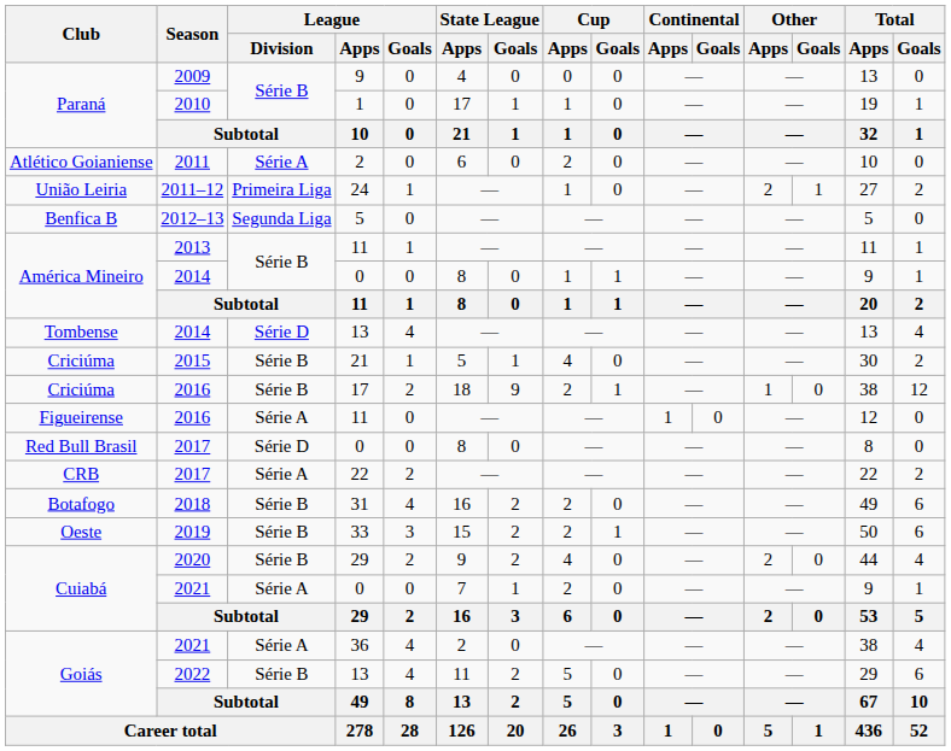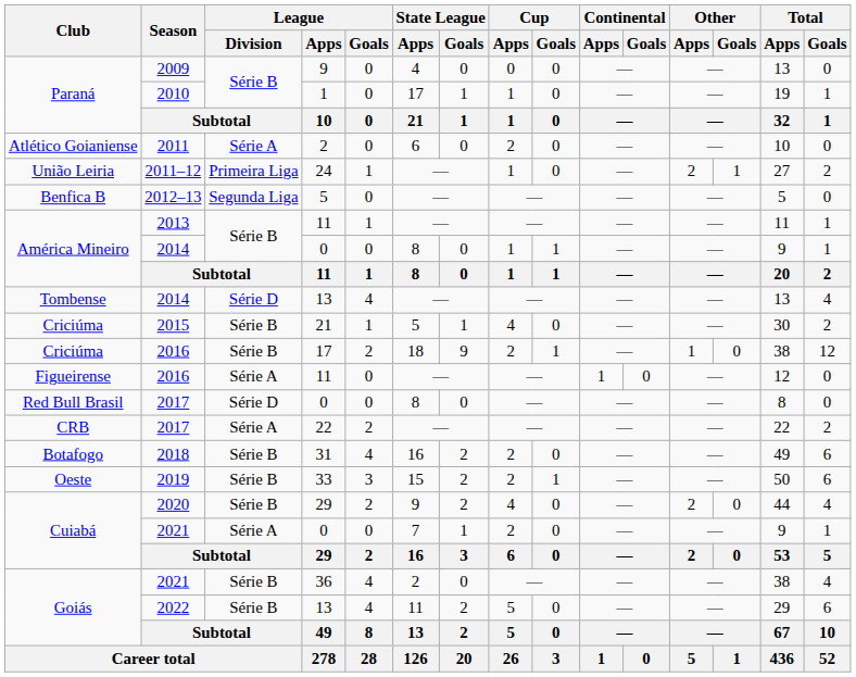 <table class="wikitable" style="text-align: center;">
 <tr>
 <th rowspan="2">Club</th>
 <th rowspan="2">Season</th>
 <th colspan="3">League</th>
 <th colspan="2">State League</th>
 <th colspan="2">Cup</th>
 <th colspan="2">Continental</th>
 <th colspan="2">Other</th>
 <th colspan="2">Total</th>
 </tr>
 <tr>
 <th>Division</th>
 <th>Apps</th>
 <th>Goals</th>
 <th>Apps</th>
 <th>Goals</th>
 <th>Apps</th>
 <th>Goals</th>
 <th>Apps</th>
 <th>Goals</th>
 <th>Apps</th>
 <th>Goals</th>
 <th>Apps</th>
 <th>Goals</th>
 </tr>
 <tr>
 <td rowspan=3 align="center"><a href='#'>Paraná</a></td>
 <td><a href='#'>2009</a></td>
 <td rowspan=2><a href='#'>Série B</a></td>
 <td>9</td>
 <td>0</td>
 <td>4</td>
 <td>0</td>
 <td>0</td>
 <td>0</td>
 <td colspan="2">—</td>
 <td colspan="2">—</td>
 <td>13</td>
 <td>0</td>
 </tr>
 <tr>
 <td><a href='#'>2010</a></td>
 <td>1</td>
 <td>0</td>
 <td>17</td>
 <td>1</td>
 <td>1</td>
 <td>0</td>
 <td colspan="2">—</td>
 <td colspan="2">—</td>
 <td>19</td>
 <td>1</td>
 </tr>
 <tr>
 <th colspan="2">Subtotal</th>
 <th>10</th>
 <th>0</th>
 <th>21</th>
 <th>1</th>
 <th>1</th>
 <th>0</th>
 <th colspan="2">—</th>
 <th colspan="2">—</th>
 <th>32</th>
 <th>1</th>
 </tr>
 <tr>
 <td align="center"><a href='#'>Atlético Goianiense</a></td>
 <td><a href='#'>2011</a></td>
 <td><a href='#'>Série A</a></td>
 <td>2</td>
 <td>0</td>
 <td>6</td>
 <td>0</td>
 <td>2</td>
 <td>0</td>
 <td colspan="2">—</td>
 <td colspan="2">—</td>
 <td>10</td>
 <td>0</td>
 </tr>
 <tr>
 <td align="center"><a href='#'>União Leiria</a></td>
 <td><a href='#'>2011–12</a></td>
 <td><a href='#'>Primeira Liga</a></td>
 <td>24</td>
 <td>1</td>
 <td colspan="2">—</td>
 <td>1</td>
 <td>0</td>
 <td colspan="2">—</td>
 <td>2</td>
 <td>1</td>
 <td>27</td>
 <td>2</td>
 </tr>
 <tr>
 <td align="center"><a href='#'>Benfica B</a></td>
 <td><a href='#'>2012–13</a></td>
 <td><a href='#'>Segunda Liga</a></td>
 <td>5</td>
 <td>0</td>
 <td colspan="2">—</td>
 <td colspan="2">—</td>
 <td colspan="2">—</td>
 <td colspan="2">—</td>
 <td>5</td>
 <td>0</td>
 </tr>
 <tr>
 <td rowspan=3 align="center"><a href='#'>América Mineiro</a></td>
 <td><a href='#'>2013</a></td>
 <td rowspan=2>Série B</td>
 <td>11</td>
 <td>1</td>
 <td colspan="2">—</td>
 <td colspan="2">—</td>
 <td colspan="2">—</td>
 <td colspan="2">—</td>
 <td>11</td>
 <td>1</td>
 </tr>
 <tr>
 <td><a href='#'>2014</a></td>
 <td>0</td>
 <td>0</td>
 <td>8</td>
 <td>0</td>
 <td>1</td>
 <td>1</td>
 <td colspan="2">—</td>
 <td colspan="2">—</td>
 <td>9</td>
 <td>1</td>
 </tr>
 <tr>
 <th colspan="2">Subtotal</th>
 <th>11</th>
 <th>1</th>
 <th>8</th>
 <th>0</th>
 <th>1</th>
 <th>1</th>
 <th colspan="2">—</th>
 <th colspan="2">—</th>
 <th>20</th>
 <th>2</th>
 </tr>
 <tr>
 <td align="center"><a href='#'>Tombense</a></td>
 <td><a href='#'>2014</a></td>
 <td><a href='#'>Série D</a></td>
 <td>13</td>
 <td>4</td>
 <td colspan="2">—</td>
 <td colspan="2">—</td>
 <td colspan="2">—</td>
 <td colspan="2">—</td>
 <td>13</td>
 <td>4</td>
 </tr>
 <tr>
 <td align="center"><a href='#'>Criciúma</a></td>
 <td><a href='#'>2015</a></td>
 <td>Série B</td>
 <td>21</td>
 <td>1</td>
 <td>5</td>
 <td>1</td>
 <td>4</td>
 <td>0</td>
 <td colspan="2">—</td>
 <td colspan="2">—</td>
 <td>30</td>
 <td>2</td>
 </tr>
 <tr>
 <td align="center"><a href='#'>Criciúma</a></td>
 <td><a href='#'>2016</a></td>
 <td>Série B</td>
 <td>17</td>
 <td>2</td>
 <td>18</td>
 <td>9</td>
 <td>2</td>
 <td>1</td>
 <td colspan="2">—</td>
 <td>1</td>
 <td>0</td>
 <td>38</td>
 <td>12</td>
 </tr>
 <tr>
 <td align="center"><a href='#'>Figueirense</a></td>
 <td><a href='#'>2016</a></td>
 <td>Série A</td>
 <td>11</td>
 <td>0</td>
 <td colspan="2">—</td>
 <td colspan="2">—</td>
 <td>1</td>
 <td>0</td>
 <td colspan="2">—</td>
 <td>12</td>
 <td>0</td>
 </tr>
 <tr>
 <td align="center"><a href='#'>Red Bull Brasil</a></td>
 <td><a href='#'>2017</a></td>
 <td>Série D</td>
 <td>0</td>
 <td>0</td>
 <td>8</td>
 <td>0</td>
 <td colspan="2">—</td>
 <td colspan="2">—</td>
 <td colspan="2">—</td>
 <td>8</td>
 <td>0</td>
 </tr>
 <tr>
 <td align="center"><a href='#'>CRB</a></td>
 <td><a href='#'>2017</a></td>
 <td>Série A</td>
 <td>22</td>
 <td>2</td>
 <td colspan="2">—</td>
 <td colspan="2">—</td>
 <td colspan="2">—</td>
 <td colspan="2">—</td>
 <td>22</td>
 <td>2</td>
 </tr>
 <tr>
 <td align="center"><a href='#'>Botafogo</a></td>
 <td><a href='#'>2018</a></td>
 <td>Série B</td>
 <td>31</td>
 <td>4</td>
 <td>16</td>
 <td>2</td>
 <td>2</td>
 <td>0</td>
 <td colspan="2">—</td>
 <td colspan="2">—</td>
 <td>49</td>
 <td>6</td>
 </tr>
 <tr>
 <td align="center"><a href='#'>Oeste</a></td>
 <td><a href='#'>2019</a></td>
 <td>Série B</td>
 <td>33</td>
 <td>3</td>
 <td>15</td>
 <td>2</td>
 <td>2</td>
 <td>1</td>
 <td colspan="2">—</td>
 <td colspan="2">—</td>
 <td>50</td>
 <td>6</td>
 </tr>
 <tr>
 <td rowspan=3 align="center"><a href='#'>Cuiabá</a></td>
 <td><a href='#'>2020</a></td>
 <td>Série B</td>
 <td>29</td>
 <td>2</td>
 <td>9</td>
 <td>2</td>
 <td>4</td>
 <td>0</td>
 <td colspan="2">—</td>
 <td>2</td>
 <td>0</td>
 <td>44</td>
 <td>4</td>
 </tr>
 <tr>
 <td><a href='#'>2021</a></td>
 <td>Série A</td>
 <td>0</td>
 <td>0</td>
 <td>7</td>
 <td>1</td>
 <td>2</td>
 <td>0</td>
 <td colspan="2">—</td>
 <td colspan="2">—</td>
 <td>9</td>
 <td>1</td>
 </tr>
 <tr>
 <th colspan="2">Subtotal</th>
 <th>29</th>
 <th>2</th>
 <th>16</th>
 <th>3</th>
 <th>6</th>
 <th>0</th>
 <th colspan="2">—</th>
 <th>2</th>
 <th>0</th>
 <th>53</th>
 <th>5</th>
 </tr>
 <tr>
 <td rowspan="3" align="center"><a href='#'>Goiás</a></td>
 <td><a href='#'>2021</a></td>
-<td>Série A</td>
+<td>Série B</td>
 <td>36</td>
 <td>4</td>
 <td>2</td>
 <td>0</td>
 <td colspan="2">—</td>
 <td colspan="2">—</td>
 <td colspan="2">—</td>
 <td>38</td>
 <td>4</td>
 </tr>
 <tr>
 <td><a href='#'>2022</a></td>
 <td>Série B</td>
 <td>13</td>
 <td>4</td>
 <td>11</td>
 <td>2</td>
 <td>5</td>
 <td>0</td>
 <td colspan="2">—</td>
 <td colspan="2">—</td>
 <td>29</td>
 <td>6</td>
 </tr>
 <tr>
 <th colspan="2">Subtotal</th>
 <th>49</th>
 <th>8</th>
 <th>13</th>
 <th>2</th>
 <th>5</th>
 <th>0</th>
 <th colspan="2">—</th>
 <th colspan="2">—</th>
 <th>67</th>
 <th>10</th>
 </tr>
 <tr>
 <th colspan="3"><strong>Career total</strong></th>
 <th>278</th>
 <th>28</th>
 <th>126</th>
 <th>20</th>
 <th>26</th>
 <th>3</th>
 <th>1</th>
 <th>0</th>
 <th>5</th>
 <th>1</th>
 <th>436</th>
 <th>52</th>
 </tr>
 </table>
